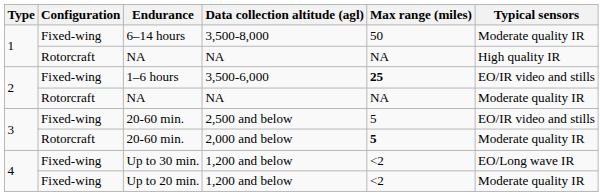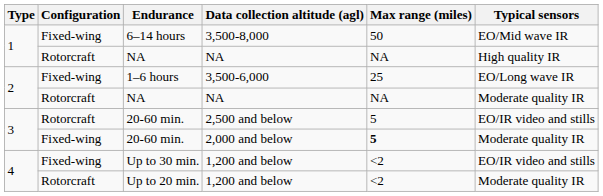 <table class="wikitable">
 <tr>
 <th>Type</th>
 <th>Configuration</th>
 <th>Endurance</th>
 <th>Data collection altitude (agl)</th>
 <th>Max range (miles)</th>
 <th>Typical sensors</th>
 </tr>
 <tr>
 <td rowspan="2">1</td>
 <td>Fixed-wing</td>
 <td>6–14 hours</td>
 <td>3,500-8,000</td>
 <td>50</td>
-<td>Moderate quality IR</td>
+<td>EO/Mid wave IR</td>
 </tr>
 <tr>
 <td>Rotorcraft</td>
 <td>NA</td>
 <td>NA</td>
 <td>NA</td>
 <td>High quality IR</td>
 </tr>
 <tr>
 <td rowspan="2">2</td>
 <td>Fixed-wing</td>
 <td>1–6 hours</td>
 <td>3,500-6,000</td>
-<td><strong>25</strong></td>
-<td>EO/IR video and stills</td>
+<td>25</td>
+<td>EO/Long wave IR</td>
 </tr>
 <tr>
 <td>Rotorcraft</td>
 <td>NA</td>
 <td>NA</td>
 <td>NA</td>
 <td>Moderate quality IR</td>
 </tr>
 <tr>
 <td rowspan="2">3</td>
-<td>Fixed-wing</td>
+<td>Rotorcraft</td>
 <td>20-60 min.</td>
 <td>2,500 and below</td>
 <td>5</td>
 <td>EO/IR video and stills</td>
 </tr>
 <tr>
-<td>Rotorcraft</td>
+<td>Fixed-wing</td>
 <td>20-60 min.</td>
 <td>2,000 and below</td>
 <td><strong>5</strong></td>
 <td>Moderate quality IR</td>
 </tr>
 <tr>
 <td rowspan="2">4</td>
 <td>Fixed-wing</td>
 <td>Up to 30 min.</td>
 <td>1,200 and below</td>
 <td><2</td>
-<td>EO/Long wave IR</td>
+<td>EO/IR video and stills</td>
 </tr>
 <tr>
-<td>Fixed-wing</td>
+<td>Rotorcraft</td>
 <td>Up to 20 min.</td>
 <td>1,200 and below</td>
 <td><2</td>
 <td>Moderate quality IR</td>
 </tr>
 </table>
